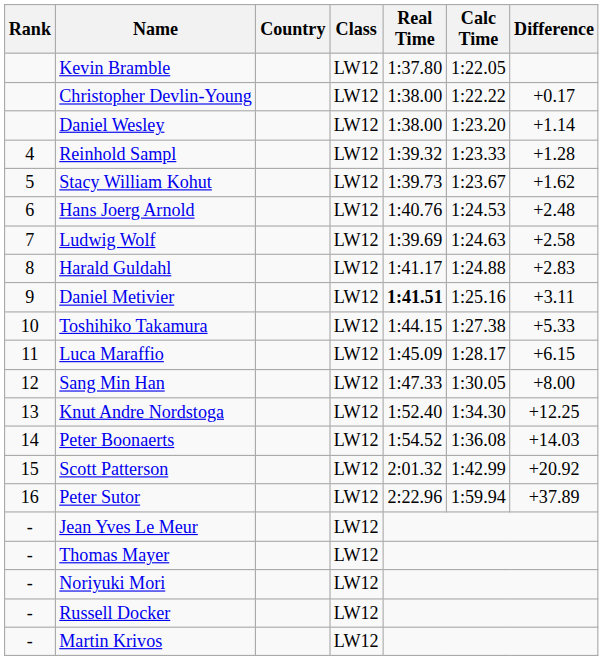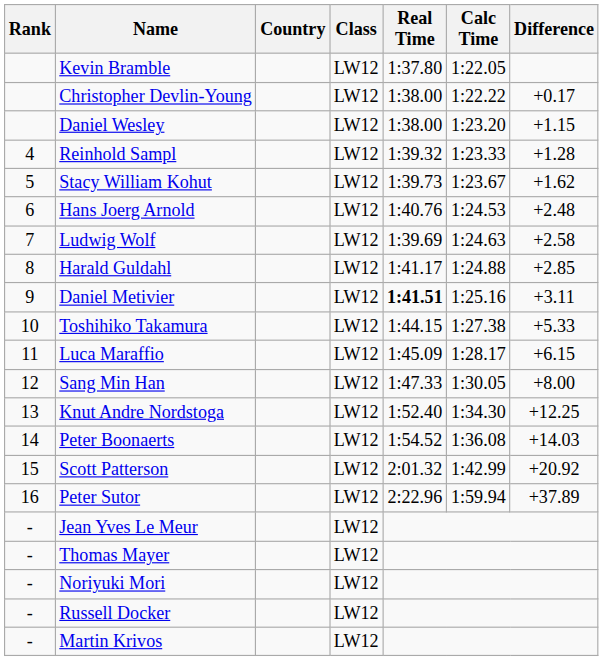 <table class="wikitable sortable" style="text-align:center">
 <tr>
 <th>Rank</th>
 <th>Name</th>
 <th>Country</th>
 <th>Class</th>
 <th>Real<br>Time</th>
 <th>Calc<br>Time</th>
 <th Class="unsortable">Difference</th>
 </tr>
 <tr>
 <td></td>
 <td align=left><a href='#'>Kevin Bramble</a></td>
 <td align=left></td>
 <td>LW12</td>
 <td>1:37.80</td>
 <td>1:22.05</td>
 </tr>
 <tr>
 <td></td>
 <td align=left><a href='#'>Christopher Devlin-Young</a></td>
 <td align=left></td>
 <td>LW12</td>
 <td>1:38.00</td>
 <td>1:22.22</td>
 <td>+0.17</td>
 </tr>
 <tr>
 <td></td>
 <td align=left><a href='#'>Daniel Wesley</a></td>
 <td align=left></td>
 <td>LW12</td>
 <td>1:38.00</td>
 <td>1:23.20</td>
-<td>+1.14</td>
+<td>+1.15</td>
 </tr>
 <tr>
 <td>4</td>
 <td align=left><a href='#'>Reinhold Sampl</a></td>
 <td align=left></td>
 <td>LW12</td>
 <td>1:39.32</td>
 <td>1:23.33</td>
 <td>+1.28</td>
 </tr>
 <tr>
 <td>5</td>
 <td align=left><a href='#'>Stacy William Kohut</a></td>
 <td align=left></td>
 <td>LW12</td>
 <td>1:39.73</td>
 <td>1:23.67</td>
 <td>+1.62</td>
 </tr>
 <tr>
 <td>6</td>
 <td align=left><a href='#'>Hans Joerg Arnold</a></td>
 <td align=left></td>
 <td>LW12</td>
 <td>1:40.76</td>
 <td>1:24.53</td>
 <td>+2.48</td>
 </tr>
 <tr>
 <td>7</td>
 <td align=left><a href='#'>Ludwig Wolf</a></td>
 <td align=left></td>
 <td>LW12</td>
 <td>1:39.69</td>
 <td>1:24.63</td>
 <td>+2.58</td>
 </tr>
 <tr>
 <td>8</td>
 <td align=left><a href='#'>Harald Guldahl</a></td>
 <td align=left></td>
 <td>LW12</td>
 <td>1:41.17</td>
 <td>1:24.88</td>
-<td>+2.83</td>
+<td>+2.85</td>
 </tr>
 <tr>
 <td>9</td>
 <td align=left><a href='#'>Daniel Metivier</a></td>
 <td align=left></td>
 <td>LW12</td>
 <td><strong>1:41.51</strong></td>
 <td>1:25.16</td>
 <td>+3.11</td>
 </tr>
 <tr>
 <td>10</td>
 <td align=left><a href='#'>Toshihiko Takamura</a></td>
 <td align=left></td>
 <td>LW12</td>
 <td>1:44.15</td>
 <td>1:27.38</td>
 <td>+5.33</td>
 </tr>
 <tr>
 <td>11</td>
 <td align=left><a href='#'>Luca Maraffio</a></td>
 <td align=left></td>
 <td>LW12</td>
 <td>1:45.09</td>
 <td>1:28.17</td>
 <td>+6.15</td>
 </tr>
 <tr>
 <td>12</td>
 <td align=left><a href='#'>Sang Min Han</a></td>
 <td align=left></td>
 <td>LW12</td>
 <td>1:47.33</td>
 <td>1:30.05</td>
 <td>+8.00</td>
 </tr>
 <tr>
 <td>13</td>
 <td align=left><a href='#'>Knut Andre Nordstoga</a></td>
 <td align=left></td>
 <td>LW12</td>
 <td>1:52.40</td>
 <td>1:34.30</td>
 <td>+12.25</td>
 </tr>
 <tr>
 <td>14</td>
 <td align=left><a href='#'>Peter Boonaerts</a></td>
 <td align=left></td>
 <td>LW12</td>
 <td>1:54.52</td>
 <td>1:36.08</td>
 <td>+14.03</td>
 </tr>
 <tr>
 <td>15</td>
 <td align=left><a href='#'>Scott Patterson</a></td>
 <td align=left></td>
 <td>LW12</td>
 <td>2:01.32</td>
 <td>1:42.99</td>
 <td>+20.92</td>
 </tr>
 <tr>
 <td>16</td>
 <td align=left><a href='#'>Peter Sutor</a></td>
 <td align=left></td>
 <td>LW12</td>
 <td>2:22.96</td>
 <td>1:59.94</td>
 <td>+37.89</td>
 </tr>
 <tr>
 <td>-</td>
 <td align=left><a href='#'>Jean Yves Le Meur</a></td>
 <td align=left></td>
 <td>LW12</td>
 <td colspan=3></td>
 </tr>
 <tr>
 <td>-</td>
 <td align=left><a href='#'>Thomas Mayer</a></td>
 <td align=left></td>
 <td>LW12</td>
 <td colspan=3></td>
 </tr>
 <tr>
 <td>-</td>
 <td align=left><a href='#'>Noriyuki Mori</a></td>
 <td align=left></td>
 <td>LW12</td>
 <td colspan=3></td>
 </tr>
 <tr>
 <td>-</td>
 <td align=left><a href='#'>Russell Docker</a></td>
 <td align=left></td>
 <td>LW12</td>
 <td colspan=3></td>
 </tr>
 <tr>
 <td>-</td>
 <td align=left><a href='#'>Martin Krivos</a></td>
 <td align=left></td>
 <td>LW12</td>
 <td colspan=3></td>
 </tr>
 </table>
